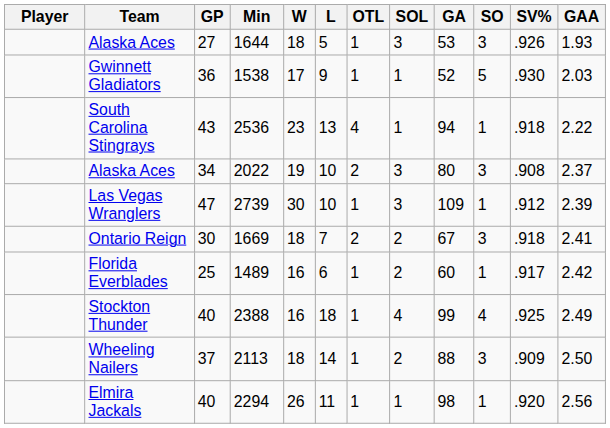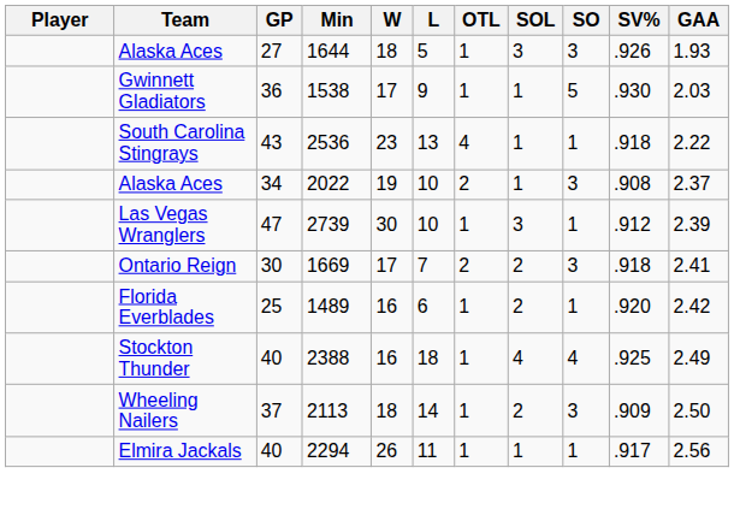 <table class="wikitable sortable">
 <tr>
 <th style="width: 12em;">Player</th>
 <th style="width: 13em;">Team</th>
 <th style="width: 3.5em;">GP</th>
 <th style="width: 6em;">Min</th>
 <th style="width: 3.5em;">W</th>
 <th style="width: 3.5em;">L</th>
 <th style="width: 3.5em;">OTL</th>
 <th style="width: 3.5em;">SOL</th>
-<th style="width: 4em;">GA</th>
 <th style="width: 3.5em;">SO</th>
 <th style="width: 4em;">SV%</th>
 <th style="width: 4em;">GAA</th>
 </tr>
 <tr>
 <td></td>
 <td><a href='#'>Alaska Aces</a></td>
 <td>27</td>
 <td>1644</td>
 <td>18</td>
 <td>5</td>
 <td>1</td>
 <td>3</td>
-<td>53</td>
 <td>3</td>
 <td>.926</td>
 <td>1.93</td>
 </tr>
 <tr>
 <td></td>
 <td><a href='#'>Gwinnett Gladiators</a></td>
 <td>36</td>
 <td>1538</td>
 <td>17</td>
 <td>9</td>
 <td>1</td>
 <td>1</td>
-<td>52</td>
 <td>5</td>
 <td>.930</td>
 <td>2.03</td>
 </tr>
 <tr>
 <td></td>
 <td><a href='#'>South Carolina Stingrays</a></td>
 <td>43</td>
 <td>2536</td>
 <td>23</td>
 <td>13</td>
 <td>4</td>
 <td>1</td>
-<td>94</td>
 <td>1</td>
 <td>.918</td>
 <td>2.22</td>
 </tr>
 <tr>
 <td></td>
 <td><a href='#'>Alaska Aces</a></td>
 <td>34</td>
 <td>2022</td>
 <td>19</td>
 <td>10</td>
 <td>2</td>
-<td>3</td>
-<td>80</td>
+<td>1</td>
 <td>3</td>
 <td>.908</td>
 <td>2.37</td>
 </tr>
 <tr>
 <td></td>
 <td><a href='#'>Las Vegas Wranglers</a></td>
 <td>47</td>
 <td>2739</td>
 <td>30</td>
 <td>10</td>
 <td>1</td>
 <td>3</td>
-<td>109</td>
 <td>1</td>
 <td>.912</td>
 <td>2.39</td>
 </tr>
 <tr>
 <td></td>
 <td><a href='#'>Ontario Reign</a></td>
 <td>30</td>
 <td>1669</td>
-<td>18</td>
+<td>17</td>
 <td>7</td>
 <td>2</td>
 <td>2</td>
-<td>67</td>
 <td>3</td>
 <td>.918</td>
 <td>2.41</td>
 </tr>
 <tr>
 <td></td>
 <td><a href='#'>Florida Everblades</a></td>
 <td>25</td>
 <td>1489</td>
 <td>16</td>
 <td>6</td>
 <td>1</td>
 <td>2</td>
-<td>60</td>
 <td>1</td>
-<td>.917</td>
+<td>.920</td>
 <td>2.42</td>
 </tr>
 <tr>
 <td></td>
 <td><a href='#'>Stockton Thunder</a></td>
 <td>40</td>
 <td>2388</td>
 <td>16</td>
 <td>18</td>
 <td>1</td>
 <td>4</td>
-<td>99</td>
 <td>4</td>
 <td>.925</td>
 <td>2.49</td>
 </tr>
 <tr>
 <td></td>
 <td><a href='#'>Wheeling Nailers</a></td>
 <td>37</td>
 <td>2113</td>
 <td>18</td>
 <td>14</td>
 <td>1</td>
 <td>2</td>
-<td>88</td>
 <td>3</td>
 <td>.909</td>
 <td>2.50</td>
 </tr>
 <tr>
 <td></td>
 <td><a href='#'>Elmira Jackals</a></td>
 <td>40</td>
 <td>2294</td>
 <td>26</td>
 <td>11</td>
 <td>1</td>
 <td>1</td>
-<td>98</td>
 <td>1</td>
-<td>.920</td>
+<td>.917</td>
 <td>2.56</td>
 </tr>
 </table>
